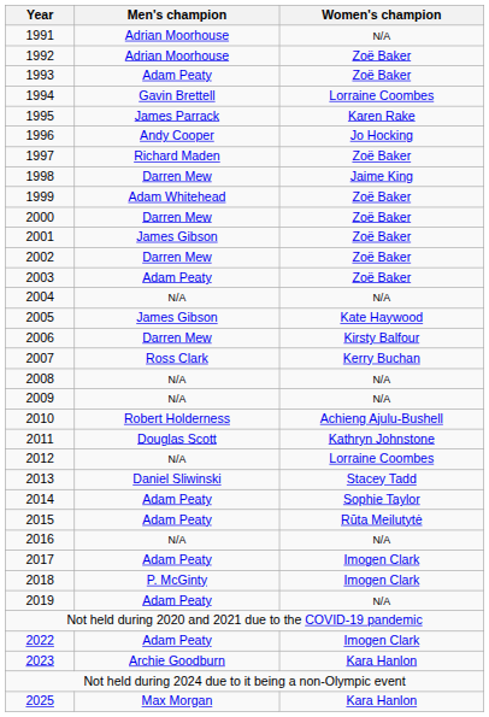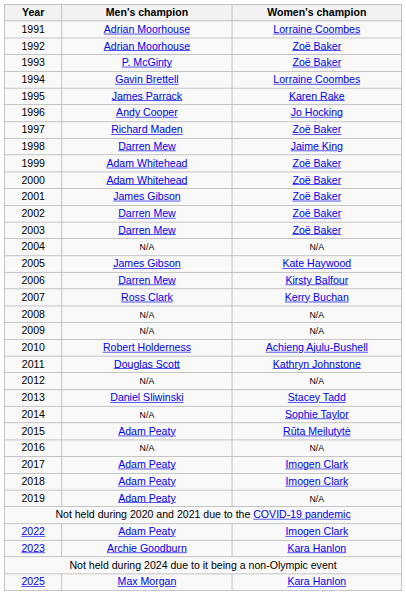 <table class="wikitable" style="text-align:center">
 <tr>
 <th width=80>Year</th>
 <th width=250>Men's champion</th>
 <th width=250>Women's champion</th>
 </tr>
 <tr>
 <td>1991</td>
 <td><a href='#'>Adrian Moorhouse</a></td>
-<td><small>N/A</small></td>
+<td><a href='#'>Lorraine Coombes</a></td>
 </tr>
 <tr>
 <td>1992</td>
 <td><a href='#'>Adrian Moorhouse</a></td>
 <td><a href='#'>Zoë Baker</a></td>
 </tr>
 <tr>
 <td>1993</td>
-<td><a href='#'>Adam Peaty</a></td>
+<td><a href='#'>P. McGinty</a></td>
 <td><a href='#'>Zoë Baker</a></td>
 </tr>
 <tr>
 <td>1994</td>
 <td><a href='#'>Gavin Brettell</a></td>
 <td><a href='#'>Lorraine Coombes</a></td>
 </tr>
 <tr>
 <td>1995</td>
 <td><a href='#'>James Parrack</a></td>
 <td><a href='#'>Karen Rake</a></td>
 </tr>
 <tr>
 <td>1996</td>
 <td><a href='#'>Andy Cooper</a></td>
 <td><a href='#'>Jo Hocking</a></td>
 </tr>
 <tr>
 <td>1997</td>
 <td><a href='#'>Richard Maden</a></td>
 <td><a href='#'>Zoë Baker</a></td>
 </tr>
 <tr>
 <td>1998</td>
 <td><a href='#'>Darren Mew</a></td>
 <td><a href='#'>Jaime King</a></td>
 </tr>
 <tr>
 <td>1999</td>
 <td><a href='#'>Adam Whitehead</a></td>
 <td><a href='#'>Zoë Baker</a></td>
 </tr>
 <tr>
 <td>2000</td>
-<td><a href='#'>Darren Mew</a></td>
+<td><a href='#'>Adam Whitehead</a></td>
 <td><a href='#'>Zoë Baker</a></td>
 </tr>
 <tr>
 <td>2001</td>
 <td><a href='#'>James Gibson</a></td>
 <td><a href='#'>Zoë Baker</a></td>
 </tr>
 <tr>
 <td>2002</td>
 <td><a href='#'>Darren Mew</a></td>
 <td><a href='#'>Zoë Baker</a></td>
 </tr>
 <tr>
 <td>2003</td>
-<td><a href='#'>Adam Peaty</a></td>
+<td><a href='#'>Darren Mew</a></td>
 <td><a href='#'>Zoë Baker</a></td>
 </tr>
 <tr>
 <td>2004</td>
 <td><small>N/A</small></td>
 <td><small>N/A</small></td>
 </tr>
 <tr>
 <td>2005</td>
 <td><a href='#'>James Gibson</a></td>
 <td><a href='#'>Kate Haywood</a></td>
 </tr>
 <tr>
 <td>2006</td>
 <td><a href='#'>Darren Mew</a></td>
 <td><a href='#'>Kirsty Balfour</a></td>
 </tr>
 <tr>
 <td>2007</td>
 <td><a href='#'>Ross Clark</a></td>
 <td><a href='#'>Kerry Buchan</a></td>
 </tr>
 <tr>
 <td>2008</td>
 <td><small>N/A</small></td>
 <td><small>N/A</small></td>
 </tr>
 <tr>
 <td>2009</td>
 <td><small>N/A</small></td>
 <td><small>N/A</small></td>
 </tr>
 <tr>
 <td>2010</td>
 <td><a href='#'>Robert Holderness</a></td>
 <td><a href='#'>Achieng Ajulu-Bushell</a></td>
 </tr>
 <tr>
 <td>2011</td>
 <td><a href='#'>Douglas Scott</a></td>
 <td><a href='#'>Kathryn Johnstone</a></td>
 </tr>
 <tr>
 <td>2012</td>
 <td><small>N/A</small></td>
-<td><a href='#'>Lorraine Coombes</a></td>
+<td><small>N/A</small></td>
 </tr>
 <tr>
 <td>2013</td>
 <td><a href='#'>Daniel Sliwinski</a></td>
 <td><a href='#'>Stacey Tadd</a></td>
 </tr>
 <tr>
 <td>2014</td>
-<td><a href='#'>Adam Peaty</a></td>
+<td><small>N/A</small></td>
 <td><a href='#'>Sophie Taylor</a></td>
 </tr>
 <tr>
 <td>2015</td>
 <td><a href='#'>Adam Peaty</a></td>
 <td><a href='#'>Rūta Meilutytė</a></td>
 </tr>
 <tr>
 <td>2016</td>
 <td><small>N/A</small></td>
 <td><small>N/A</small></td>
 </tr>
 <tr>
 <td>2017</td>
 <td><a href='#'>Adam Peaty</a></td>
 <td><a href='#'>Imogen Clark</a></td>
 </tr>
 <tr>
 <td>2018</td>
-<td><a href='#'>P. McGinty</a></td>
+<td><a href='#'>Adam Peaty</a></td>
 <td><a href='#'>Imogen Clark</a></td>
 </tr>
 <tr>
 <td>2019</td>
 <td><a href='#'>Adam Peaty</a></td>
 <td><small>N/A</small></td>
 </tr>
 <tr>
 <td colspan=4>Not held during 2020 and 2021 due to the <a href='#'>COVID-19 pandemic</a></td>
 </tr>
 <tr>
 <td><a href='#'>2022</a></td>
 <td><a href='#'>Adam Peaty</a></td>
 <td><a href='#'>Imogen Clark</a></td>
 </tr>
 <tr>
 <td><a href='#'>2023</a></td>
 <td><a href='#'>Archie Goodburn</a></td>
 <td><a href='#'>Kara Hanlon</a></td>
 </tr>
 <tr>
 <td colspan=4>Not held during 2024 due to it being a non-Olympic event</td>
 </tr>
 <tr>
 <td><a href='#'>2025</a></td>
 <td><a href='#'>Max Morgan</a></td>
 <td><a href='#'>Kara Hanlon</a></td>
 </tr>
 </table>
